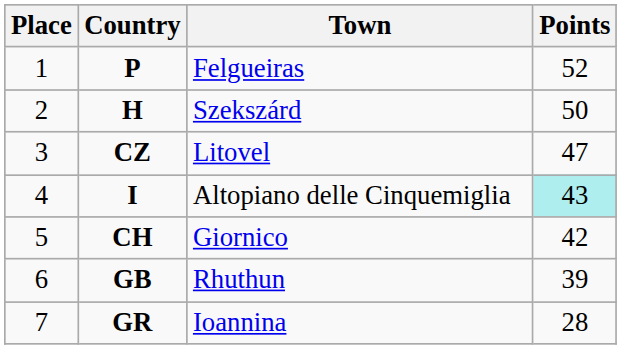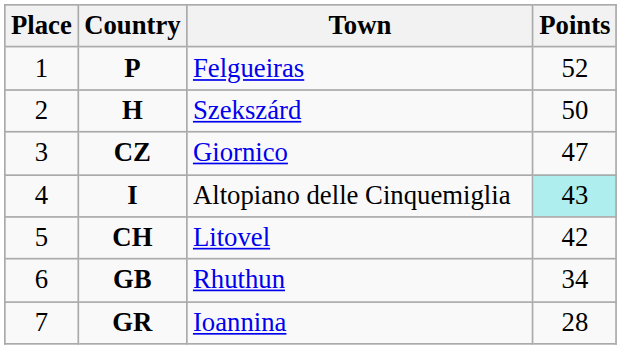 <table class="wikitable" style="text-align;">
 <tr>
 <th width="25">Place</th>
 <th width="25">Country</th>
 <th width="200">Town</th>
 <th width="25">Points</th>
 </tr>
 <tr>
 <td align="center">1</td>
 <td align="center"><strong>P</strong></td>
 <td align="left"><a href='#'>Felgueiras</a></td>
 <td align="center">52</td>
 </tr>
 <tr>
 <td align="center">2</td>
 <td align="center"><strong>H</strong></td>
 <td align="left"><a href='#'>Szekszárd</a></td>
 <td align="center">50</td>
 </tr>
 <tr>
 <td align="center">3</td>
 <td align="center"><strong>CZ</strong></td>
-<td align="left"><a href='#'>Litovel</a></td>
+<td align="left"><a href='#'>Giornico</a></td>
 <td align="center">47</td>
 </tr>
 <tr>
 <td align="center">4</td>
 <td align="center"><strong>I</strong></td>
 <td align="left">Altopiano delle Cinquemiglia</td>
 <td align="center" style="background: paleturquoise;">43</td>
 </tr>
 <tr>
 <td align="center">5</td>
 <td align="center"><strong>CH</strong></td>
-<td align="left"><a href='#'>Giornico</a></td>
+<td align="left"><a href='#'>Litovel</a></td>
 <td align="center">42</td>
 </tr>
 <tr>
 <td align="center">6</td>
 <td align="center"><strong>GB</strong></td>
 <td align="left"><a href='#'>Rhuthun</a></td>
-<td align="center">39</td>
+<td align="center">34</td>
 </tr>
 <tr>
 <td align="center">7</td>
 <td align="center"><strong>GR</strong></td>
 <td align="left"><a href='#'>Ioannina</a></td>
 <td align="center">28</td>
 </tr>
 </table>
